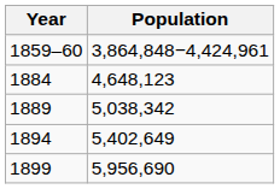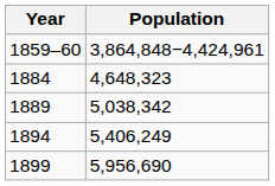 <table class="wikitable">
 <tr style="background:#e0e0e0;">
 <th>Year</th>
 <th>Population</th>
 </tr>
 <tr>
 <td>1859–60</td>
 <td>3,864,848−4,424,961</td>
 </tr>
 <tr>
 <td>1884</td>
-<td>4,648,123</td>
+<td>4,648,323</td>
 </tr>
 <tr>
 <td>1889</td>
 <td>5,038,342</td>
 </tr>
 <tr>
 <td>1894</td>
-<td>5,402,649</td>
+<td>5,406,249</td>
 </tr>
 <tr>
 <td>1899</td>
 <td>5,956,690</td>
 </tr>
 </table>
